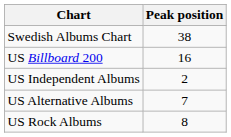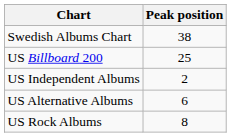 <table class="wikitable">
 <tr>
 <th>Chart</th>
 <th>Peak position</th>
 </tr>
 <tr>
 <td>Swedish Albums Chart</td>
 <td style="text-align:center;">38</td>
 </tr>
 <tr>
 <td>US <a href='#'><em>Billboard</em> 200</a></td>
-<td style="text-align:center;">16</td>
+<td style="text-align:center;">25</td>
 </tr>
 <tr>
 <td>US Independent Albums</td>
 <td style="text-align:center;">2</td>
 </tr>
 <tr>
 <td>US Alternative Albums</td>
-<td style="text-align:center;">7</td>
+<td style="text-align:center;">6</td>
 </tr>
 <tr>
 <td>US Rock Albums</td>
 <td style="text-align:center;">8</td>
 </tr>
 </table>
